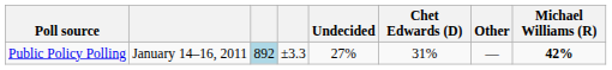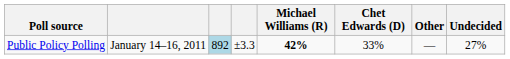 <table class="wikitable" style="text-align:center">
 <tr valign=bottom>
 <th>Poll source</th>
 <th></th>
 <th></th>
 <th></th>
-<th>Undecided</th>
+<th style="width:100px;">Michael<br>Williams (R)</th>
 <th style="width:100px;">Chet<br>Edwards (D)</th>
 <th>Other</th>
-<th style="width:100px;">Michael<br>Williams (R)</th>
+<th>Undecided</th>
 </tr>
 <tr>
 <td align=left><a href='#'>Public Policy Polling</a></td>
 <td>January 14–16, 2011</td>
 <td style="background: lightblue;">892</td>
 <td>±3.3</td>
+<td><strong>42%</strong></td>
+<td>33%</td>
+<td>—</td>
 <td>27%</td>
-<td>31%</td>
-<td>—</td>
-<td><strong>42%</strong></td>
 </tr>
 </table>
